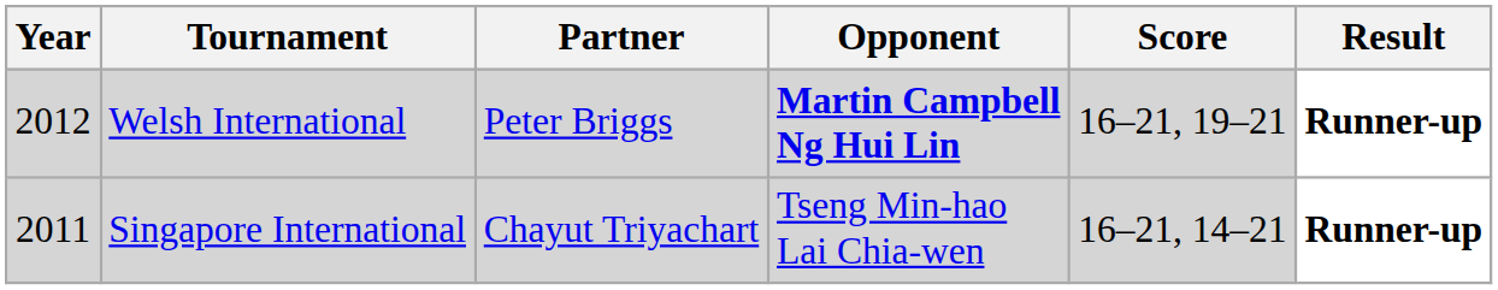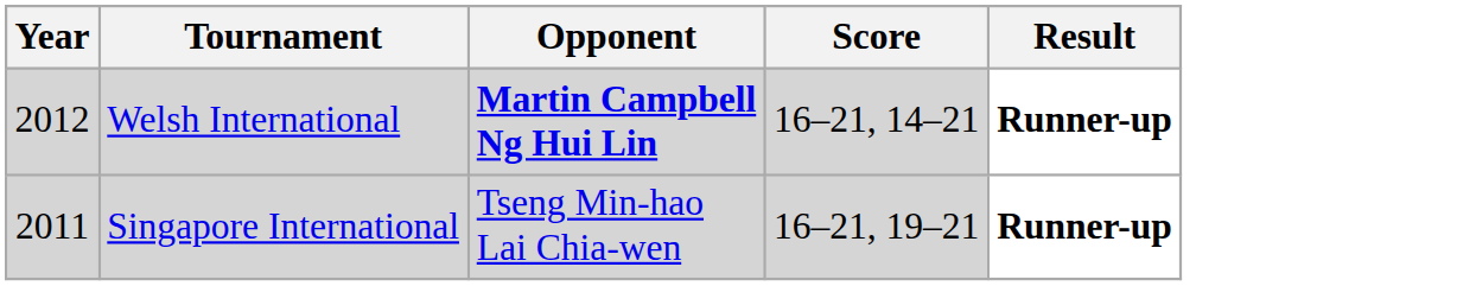 <table class="sortable wikitable" style="font-size: 90%;">
 <tr>
 <th>Year</th>
 <th>Tournament</th>
-<th>Partner</th>
 <th>Opponent</th>
 <th>Score</th>
 <th>Result</th>
 </tr>
 <tr style="background:#D5D5D5">
 <td align="center">2012</td>
 <td align="left"><a href='#'>Welsh International</a></td>
-<td align="left"> <a href='#'>Peter Briggs</a></td>
 <td align="left"><strong> <a href='#'>Martin Campbell</a> <br>  <a href='#'>Ng Hui Lin</a></strong></td>
-<td align="left">16–21, 19–21</td>
+<td align="left">16–21, 14–21</td>
 <td style="text-align:left; background:white"> <strong>Runner-up</strong></td>
 </tr>
 <tr style="background:#D5D5D5">
 <td align="center">2011</td>
 <td align="left"><a href='#'>Singapore International</a></td>
-<td align="left"> <a href='#'>Chayut Triyachart</a></td>
 <td align="left"> <a href='#'>Tseng Min-hao</a> <br>  <a href='#'>Lai Chia-wen</a></td>
-<td align="left">16–21, 14–21</td>
+<td align="left">16–21, 19–21</td>
 <td style="text-align:left; background:white"> <strong>Runner-up</strong></td>
 </tr>
 </table>
